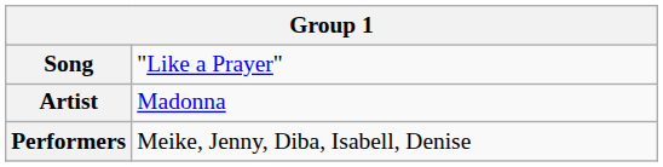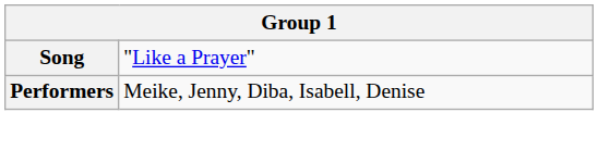 <table class="wikitable" style="font-size: 90%" width=400px>
 <tr>
 <th colspan=2>Group 1</th>
 </tr>
 <tr>
 <th width=10%>Song</th>
 <td>"<a href='#'>Like a Prayer</a>"</td>
 </tr>
 <tr>
-<th width=10%>Artist</th>
-<td><a href='#'>Madonna</a></td>
-</tr>
-<tr>
 <th width=10%>Performers</th>
 <td>Meike, Jenny, Diba, Isabell, Denise</td>
 </tr>
 </table>
